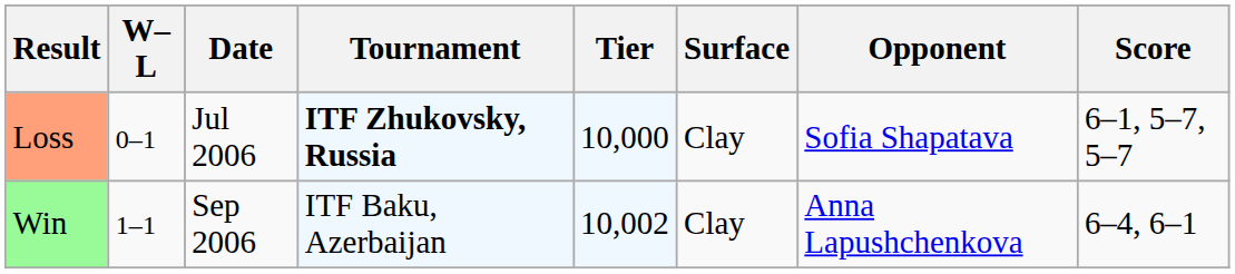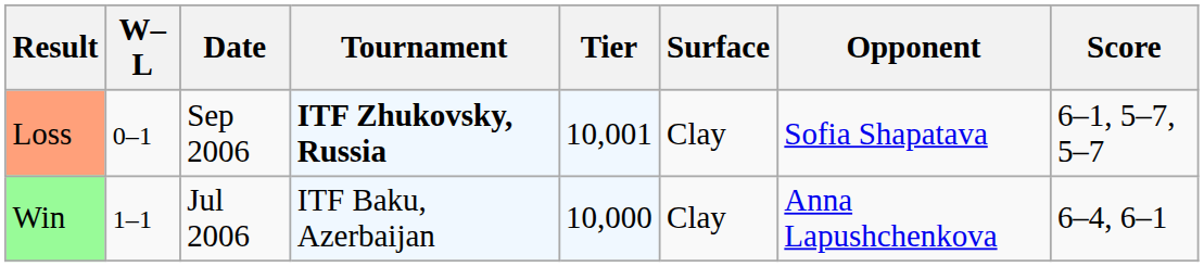 <table class="sortable wikitable">
 <tr>
 <th>Result</th>
 <th class="unsortable">W–L</th>
 <th>Date</th>
 <th>Tournament</th>
 <th>Tier</th>
 <th>Surface</th>
 <th>Opponent</th>
 <th class="unsortable">Score</th>
 </tr>
 <tr>
 <td style="background:#ffa07a;">Loss</td>
 <td><small>0–1</small></td>
-<td>Jul 2006</td>
+<td>Sep 2006</td>
 <td style="background:#f0f8ff;"><strong>ITF Zhukovsky, Russia</strong></td>
-<td style="background:#f0f8ff;">10,000</td>
+<td style="background:#f0f8ff;">10,001</td>
 <td>Clay</td>
 <td> <a href='#'>Sofia Shapatava</a></td>
 <td>6–1, 5–7, 5–7</td>
 </tr>
 <tr>
 <td style="background:#98fb98;">Win</td>
 <td><small>1–1</small></td>
-<td>Sep 2006</td>
+<td>Jul 2006</td>
 <td style="background:#f0f8ff;">ITF Baku, Azerbaijan</td>
-<td style="background:#f0f8ff;">10,002</td>
+<td style="background:#f0f8ff;">10,000</td>
 <td>Clay</td>
 <td> <a href='#'>Anna Lapushchenkova</a></td>
 <td>6–4, 6–1</td>
 </tr>
 </table>
